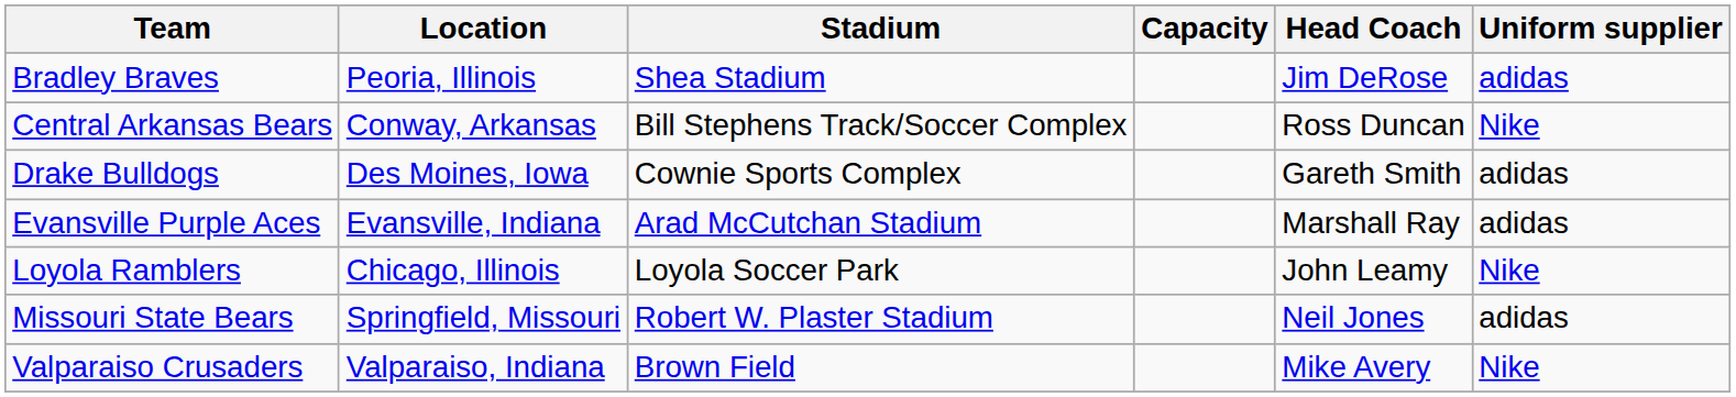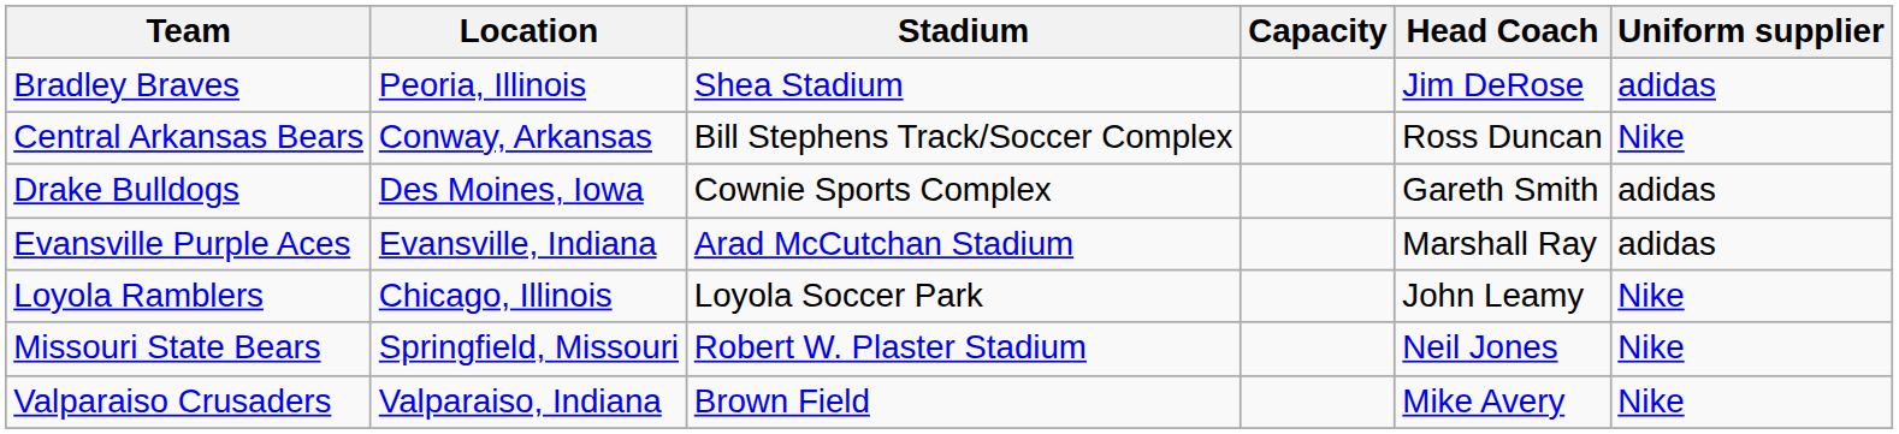 <table class="wikitable sortable">
 <tr>
 <th>Team</th>
 <th>Location</th>
 <th>Stadium</th>
 <th>Capacity</th>
 <th>Head Coach</th>
 <th>Uniform supplier</th>
 </tr>
 <tr>
 <td><a href='#'>Bradley Braves</a></td>
 <td><a href='#'>Peoria, Illinois</a></td>
 <td><a href='#'>Shea Stadium</a></td>
 <td align="center"></td>
 <td> <a href='#'>Jim DeRose</a></td>
 <td> <a href='#'>adidas</a></td>
 </tr>
 <tr>
 <td><a href='#'>Central Arkansas Bears</a></td>
 <td><a href='#'>Conway, Arkansas</a></td>
 <td>Bill Stephens Track/Soccer Complex</td>
 <td align="center"></td>
 <td> Ross Duncan</td>
 <td> <a href='#'>Nike</a></td>
 </tr>
 <tr>
 <td><a href='#'>Drake Bulldogs</a></td>
 <td><a href='#'>Des Moines, Iowa</a></td>
 <td>Cownie Sports Complex</td>
 <td align="center"></td>
 <td> Gareth Smith</td>
 <td> adidas</td>
 </tr>
 <tr>
 <td><a href='#'>Evansville Purple Aces</a></td>
 <td><a href='#'>Evansville, Indiana</a></td>
 <td><a href='#'>Arad McCutchan Stadium</a></td>
 <td align="center"></td>
 <td> Marshall Ray</td>
 <td> adidas</td>
 </tr>
 <tr>
 <td><a href='#'>Loyola Ramblers</a></td>
 <td><a href='#'>Chicago, Illinois</a></td>
 <td>Loyola Soccer Park</td>
 <td align="center"></td>
 <td> John Leamy</td>
 <td> <a href='#'>Nike</a></td>
 </tr>
 <tr>
 <td><a href='#'>Missouri State Bears</a></td>
 <td><a href='#'>Springfield, Missouri</a></td>
 <td><a href='#'>Robert W. Plaster Stadium</a></td>
 <td align="center"></td>
 <td> <a href='#'>Neil Jones</a></td>
-<td> adidas</td>
+<td> <a href='#'>Nike</a></td>
 </tr>
 <tr>
 <td><a href='#'>Valparaiso Crusaders</a></td>
 <td><a href='#'>Valparaiso, Indiana</a></td>
 <td><a href='#'>Brown Field</a></td>
 <td align="center"></td>
 <td> <a href='#'>Mike Avery</a></td>
 <td> <a href='#'>Nike</a></td>
 </tr>
 </table>
